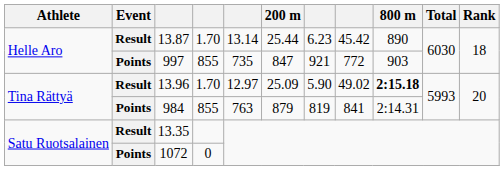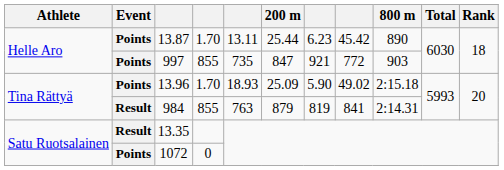 <table class=wikitable style="font-size:90%; text-align:center">
 <tr>
 <th>Athlete</th>
 <th>Event</th>
 <th></th>
 <th></th>
 <th></th>
 <th>200 m</th>
 <th></th>
 <th></th>
 <th>800 m</th>
 <th>Total</th>
 <th>Rank</th>
 </tr>
 <tr align=center>
 <td align=left rowspan=2><a href='#'>Helle Aro</a></td>
-<th style="font-size:95%">Result</th>
+<th style="font-size:95%">Points</th>
 <td>13.87</td>
 <td>1.70</td>
-<td>13.14</td>
+<td>13.11</td>
 <td>25.44</td>
 <td>6.23</td>
 <td>45.42</td>
 <td>890</td>
 <td rowspan=2>6030</td>
 <td rowspan=2>18</td>
 </tr>
 <tr align=center>
 <th style="font-size:95%">Points</th>
 <td>997</td>
 <td>855</td>
 <td>735</td>
 <td>847</td>
 <td>921</td>
 <td>772</td>
 <td>903</td>
 </tr>
 <tr align=center>
 <td align=left rowspan=2><a href='#'>Tina Rättyä</a></td>
-<th style="font-size:95%">Result</th>
+<th style="font-size:95%">Points</th>
 <td>13.96</td>
 <td>1.70</td>
-<td>12.97</td>
+<td>18.93</td>
 <td>25.09</td>
 <td>5.90</td>
 <td>49.02</td>
-<td><strong>2:15.18</strong></td>
+<td>2:15.18</td>
 <td rowspan=2>5993</td>
 <td rowspan=2>20</td>
 </tr>
 <tr align=center>
-<th style="font-size:95%">Points</th>
+<th style="font-size:95%">Result</th>
 <td>984</td>
 <td>855</td>
 <td>763</td>
 <td>879</td>
 <td>819</td>
 <td>841</td>
 <td>2:14.31</td>
 </tr>
 <tr align=center>
 <td align=left rowspan=2><a href='#'>Satu Ruotsalainen</a></td>
 <th style="font-size:95%">Result</th>
 <td>13.35</td>
 <td></td>
 <td colspan=7 rowspan=2></td>
 </tr>
 <tr align=center>
 <th style="font-size:95%">Points</th>
 <td>1072</td>
 <td>0</td>
 </tr>
 </table>
